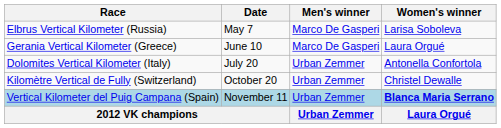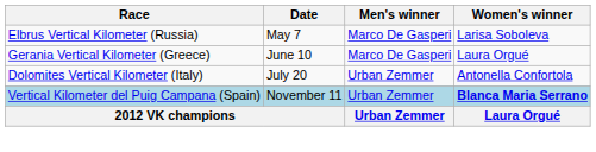 <table class="wikitable" width= style="font-size:90%; text-align:center;">
 <tr>
 <th>Race</th>
 <th>Date</th>
 <th>Men's winner</th>
 <th>Women's winner</th>
 </tr>
 <tr>
 <td><a href='#'>Elbrus Vertical Kilometer</a> (Russia)</td>
 <td>May 7</td>
 <td><a href='#'>Marco De Gasperi</a></td>
 <td><a href='#'>Larisa Soboleva</a></td>
 </tr>
 <tr>
 <td><a href='#'>Gerania Vertical Kilometer</a> (Greece)</td>
 <td>June 10</td>
 <td><a href='#'>Marco De Gasperi</a></td>
 <td><a href='#'>Laura Orgué</a></td>
 </tr>
 <tr>
 <td><a href='#'>Dolomites Vertical Kilometer</a> (Italy)</td>
 <td>July 20</td>
 <td><a href='#'>Urban Zemmer</a></td>
 <td><a href='#'>Antonella Confortola</a></td>
 </tr>
-<tr>
-<td><a href='#'>Kilomètre Vertical de Fully</a> (Switzerland)</td>
-<td>October 20</td>
-<td><a href='#'>Urban Zemmer</a></td>
-<td><a href='#'>Christel Dewalle</a></td>
-</tr>
 <tr bgcolor=lightblue>
 <td><a href='#'>Vertical Kilometer del Puig Campana</a> (Spain)</td>
 <td>November 11</td>
 <td><a href='#'>Urban Zemmer</a></td>
 <td><strong><a href='#'>Blanca Maria Serrano</a></strong></td>
 </tr>
 <tr>
 <th colspan=2 align="center">2012 VK champions</th>
 <th align="center"><a href='#'>Urban Zemmer</a></th>
 <th align="center"><a href='#'>Laura Orgué</a></th>
 </tr>
 </table>
